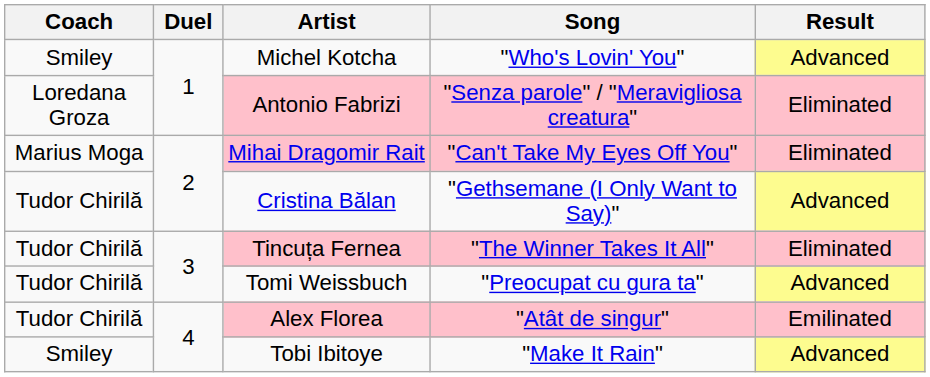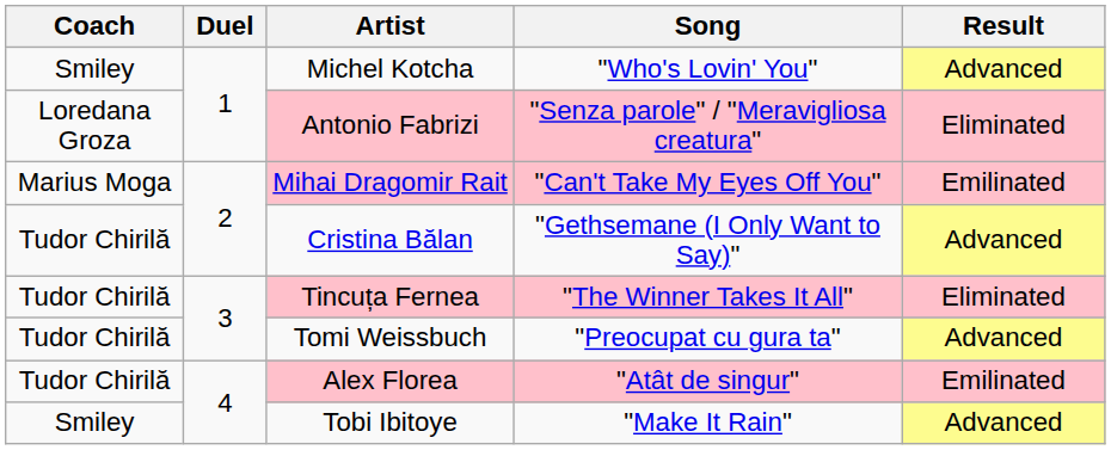 <table class="wikitable" style="text-align: center; width:75%;">
 <tr>
 <th style="width:08%;">Coach</th>
 <th style="width:02%;">Duel</th>
 <th style="width:14%;">Artist</th>
 <th style="width:22%;">Song</th>
 <th style="width:10%;">Result</th>
 </tr>
 <tr>
 <td>Smiley</td>
 <td rowspan="2">1</td>
 <td>Michel Kotcha</td>
 <td>"<a href='#'>Who's Lovin' You</a>"</td>
 <td style="background:#FDFC8F;">Advanced</td>
 </tr>
 <tr>
 <td>Loredana Groza</td>
 <td style="background:pink;">Antonio Fabrizi</td>
 <td style="background:pink;">"<a href='#'>Senza parole</a>" / "<a href='#'>Meravigliosa creatura</a>"</td>
 <td style="background:pink;">Eliminated</td>
 </tr>
 <tr>
 <td>Marius Moga</td>
 <td rowspan="2">2</td>
 <td style="background:pink;"><a href='#'>Mihai Dragomir Rait</a></td>
 <td style="background:pink;">"<a href='#'>Can't Take My Eyes Off You</a>"</td>
-<td style="background:pink;">Eliminated</td>
+<td style="background:pink;">Emilinated</td>
 </tr>
 <tr>
 <td>Tudor Chirilă</td>
 <td><a href='#'>Cristina Bălan</a></td>
 <td>"<a href='#'>Gethsemane (I Only Want to Say)</a>"</td>
 <td style="background:#FDFC8F;">Advanced</td>
 </tr>
 <tr>
 <td>Tudor Chirilă</td>
 <td rowspan="2">3</td>
 <td style="background:pink;">Tincuța Fernea</td>
 <td style="background:pink;">"<a href='#'>The Winner Takes It All</a>"</td>
 <td style="background:pink;">Eliminated</td>
 </tr>
 <tr>
 <td>Tudor Chirilă</td>
 <td>Tomi Weissbuch</td>
 <td>"<a href='#'>Preocupat cu gura ta</a>"</td>
 <td style="background:#FDFC8F;">Advanced</td>
 </tr>
 <tr>
 <td>Tudor Chirilă</td>
 <td rowspan="2">4</td>
 <td style="background:pink;">Alex Florea</td>
 <td style="background:pink;">"<a href='#'>Atât de singur</a>"</td>
 <td style="background:pink;">Emilinated</td>
 </tr>
 <tr>
 <td>Smiley</td>
 <td>Tobi Ibitoye</td>
 <td>"<a href='#'>Make It Rain</a>"</td>
 <td style="background:#FDFC8F;">Advanced</td>
 </tr>
 </table>
